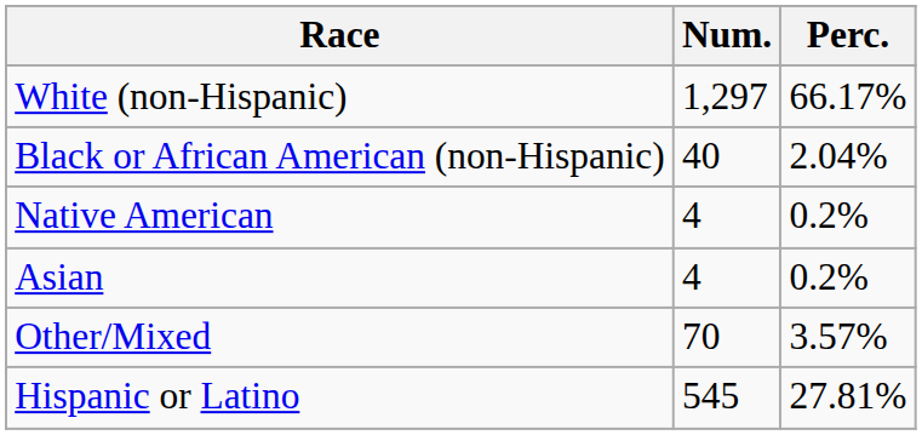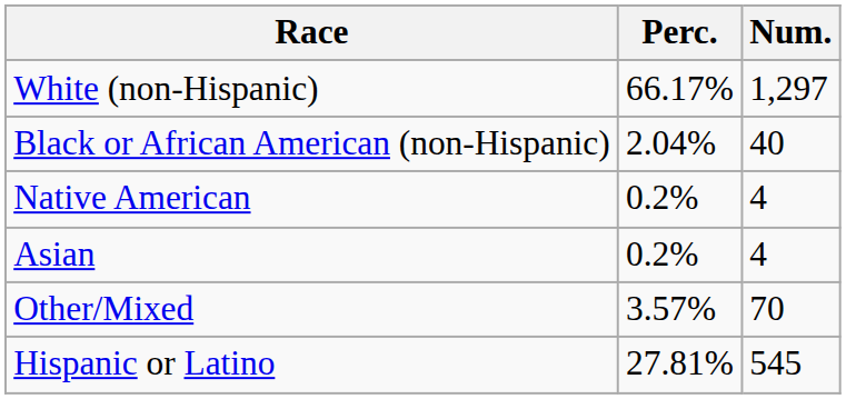 <table class="wikitable">
 <tr>
 <th>Race</th>
+<th>Perc.</th>
 <th>Num.</th>
-<th>Perc.</th>
 </tr>
 <tr>
 <td><a href='#'>White</a> (non-Hispanic)</td>
+<td>66.17%</td>
 <td>1,297</td>
-<td>66.17%</td>
 </tr>
 <tr>
 <td><a href='#'>Black or African American</a> (non-Hispanic)</td>
+<td>2.04%</td>
 <td>40</td>
-<td>2.04%</td>
 </tr>
 <tr>
 <td><a href='#'>Native American</a></td>
+<td>0.2%</td>
 <td>4</td>
-<td>0.2%</td>
 </tr>
 <tr>
 <td><a href='#'>Asian</a></td>
+<td>0.2%</td>
 <td>4</td>
-<td>0.2%</td>
 </tr>
 <tr>
 <td><a href='#'>Other/Mixed</a></td>
+<td>3.57%</td>
 <td>70</td>
-<td>3.57%</td>
 </tr>
 <tr>
 <td><a href='#'>Hispanic</a> or <a href='#'>Latino</a></td>
+<td>27.81%</td>
 <td>545</td>
-<td>27.81%</td>
 </tr>
 </table>
